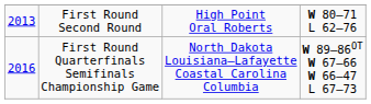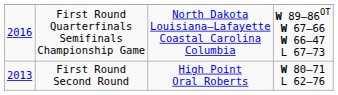 <table class="wikitable" style="text-align:center">
 <tr>
+</tr>
+<tr align="center">
+<td><a href='#'>2016</a></td>
+<td>First Round<br>Quarterfinals<br>Semifinals<br>Championship Game</td>
+<td><a href='#'>North Dakota</a><br><a href='#'>Louisiana–Lafayette</a><br><a href='#'>Coastal Carolina</a><br><a href='#'>Columbia</a></td>
+<td><strong>W</strong> 89–86<sup>OT</sup><br><strong>W</strong> 67–66<br><strong>W</strong> 66–47<br>L 67–73</td>
 </tr>
 <tr align="center">
 <td><a href='#'>2013</a></td>
 <td>First Round<br>Second Round</td>
 <td><a href='#'>High Point</a><br><a href='#'>Oral Roberts</a></td>
 <td><strong>W</strong> 80–71<br>L 62–76</td>
 </tr>
-<tr align="center">
-<td><a href='#'>2016</a></td>
-<td>First Round<br>Quarterfinals<br>Semifinals<br>Championship Game</td>
-<td><a href='#'>North Dakota</a><br><a href='#'>Louisiana–Lafayette</a><br><a href='#'>Coastal Carolina</a><br><a href='#'>Columbia</a></td>
-<td><strong>W</strong> 89–86<sup>OT</sup><br><strong>W</strong> 67–66<br><strong>W</strong> 66–47<br>L 67–73</td>
-</tr>
 </table>
